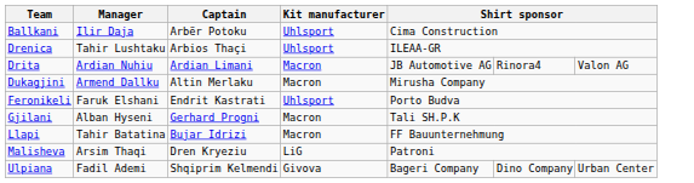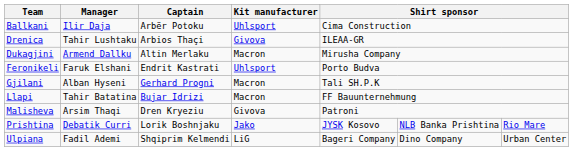 <table class="wikitable">
 <tr>
 <th>Team</th>
 <th>Manager</th>
 <th>Captain</th>
 <th>Kit manufacturer</th>
 <th colspan="3">Shirt sponsor</th>
 </tr>
 <tr>
 <td><a href='#'>Ballkani</a></td>
 <td> <a href='#'>Ilir Daja</a></td>
 <td> Arbër Potoku</td>
 <td><a href='#'>Uhlsport</a></td>
 <td colspan="3">Cima Construction</td>
 </tr>
 <tr>
 <td><a href='#'>Drenica</a></td>
 <td> Tahir Lushtaku</td>
 <td> Arbios Thaçi</td>
-<td><a href='#'>Uhlsport</a></td>
+<td><a href='#'>Givova</a></td>
 <td colspan="3">ILEAA-GR</td>
-</tr>
-<tr>
-<td><a href='#'>Drita</a></td>
-<td> <a href='#'>Ardian Nuhiu</a></td>
-<td> <a href='#'>Ardian Limani</a></td>
-<td><a href='#'>Macron</a></td>
-<td>JB Automotive AG</td>
-<td>Rinora4</td>
-<td>Valon AG</td>
 </tr>
 <tr>
 <td><a href='#'>Dukagjini</a></td>
 <td> <a href='#'>Armend Dallku</a></td>
 <td> Altin Merlaku</td>
 <td>Macron</td>
 <td colspan="3">Mirusha Company</td>
 </tr>
 <tr>
 <td><a href='#'>Feronikeli</a></td>
 <td> Faruk Elshani</td>
 <td> Endrit Kastrati</td>
 <td><a href='#'>Uhlsport</a></td>
 <td colspan="3">Porto Budva</td>
 </tr>
 <tr>
 <td><a href='#'>Gjilani</a></td>
 <td> Alban Hyseni</td>
 <td> <a href='#'>Gerhard Progni</a></td>
 <td>Macron</td>
 <td colspan="3">Tali SH.P.K</td>
 </tr>
 <tr>
 <td><a href='#'>Llapi</a></td>
 <td> Tahir Batatina</td>
 <td> <a href='#'>Bujar Idrizi</a></td>
 <td>Macron</td>
 <td colspan="3">FF Bauunternehmung</td>
 </tr>
 <tr>
 <td><a href='#'>Malisheva</a></td>
 <td> Arsim Thaqi</td>
 <td> Dren Kryeziu</td>
-<td>LiG</td>
+<td>Givova</td>
 <td colspan="3">Patroni</td>
+</tr>
+<tr>
+<td><a href='#'>Prishtina</a></td>
+<td> <a href='#'>Debatik Curri</a></td>
+<td> Lorik Boshnjaku</td>
+<td><a href='#'>Jako</a></td>
+<td><a href='#'>JYSK</a> Kosovo</td>
+<td><a href='#'>NLB</a> Banka Prishtina</td>
+<td><a href='#'>Rio Mare</a></td>
 </tr>
 <tr>
 <td><a href='#'>Ulpiana</a></td>
 <td> Fadil Ademi</td>
 <td> Shqiprim Kelmendi</td>
-<td>Givova</td>
+<td>LiG</td>
 <td>Bageri Company</td>
 <td>Dino Company</td>
 <td>Urban Center</td>
 </tr>
 </table>
